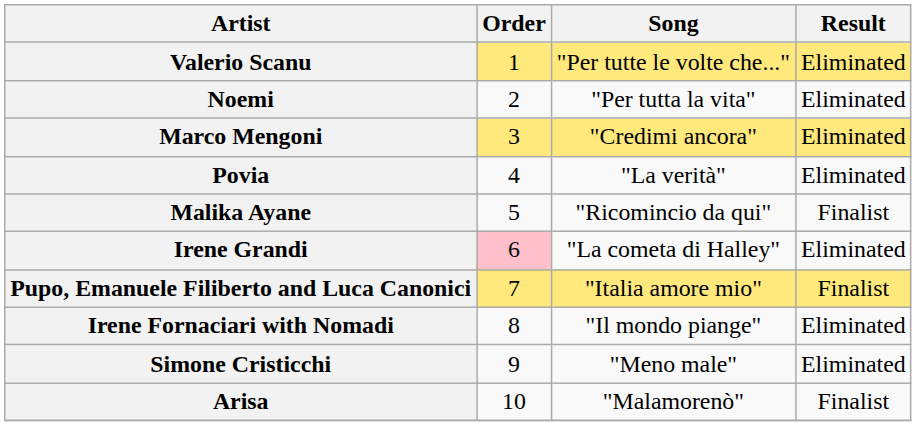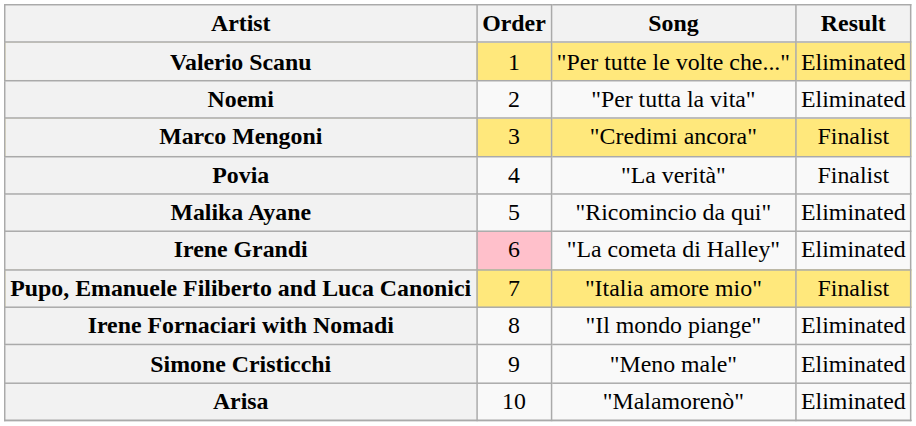 <table class="sortable wikitable plainrowheaders" style="text-align:center;">
 <tr>
 <th>Artist</th>
 <th>Order</th>
 <th>Song</th>
 <th>Result</th>
 </tr>
 <tr style="background:#ffe87c;">
 <th scope="row">Valerio Scanu</th>
 <td>1</td>
 <td>"Per tutte le volte che..."</td>
 <td>Eliminated</td>
 </tr>
 <tr>
 <th scope="row">Noemi</th>
 <td>2</td>
 <td>"Per tutta la vita"</td>
 <td>Eliminated</td>
 </tr>
 <tr style="background:#ffe87c;">
 <th scope="row">Marco Mengoni</th>
 <td>3</td>
 <td>"Credimi ancora"</td>
-<td>Eliminated</td>
+<td>Finalist</td>
 </tr>
 <tr>
 <th scope="row">Povia</th>
 <td>4</td>
 <td>"La verità"</td>
-<td>Eliminated</td>
+<td>Finalist</td>
 </tr>
 <tr>
 <th scope="row">Malika Ayane</th>
 <td>5</td>
 <td>"Ricomincio da qui"</td>
-<td>Finalist</td>
+<td>Eliminated</td>
 </tr>
 <tr>
 <th scope="row">Irene Grandi</th>
 <td style="background: pink;">6</td>
 <td>"La cometa di Halley"</td>
 <td>Eliminated</td>
 </tr>
 <tr style="background:#ffe87c;">
 <th scope="row">Pupo, Emanuele Filiberto and Luca Canonici</th>
 <td>7</td>
 <td>"Italia amore mio"</td>
 <td>Finalist</td>
 </tr>
 <tr>
 <th scope="row">Irene Fornaciari with Nomadi</th>
 <td>8</td>
 <td>"Il mondo piange"</td>
 <td>Eliminated</td>
 </tr>
 <tr>
 <th scope="row">Simone Cristicchi</th>
 <td>9</td>
 <td>"Meno male"</td>
 <td>Eliminated</td>
 </tr>
 <tr>
 <th scope="row">Arisa</th>
 <td>10</td>
 <td>"Malamorenò"</td>
-<td>Finalist</td>
+<td>Eliminated</td>
 </tr>
 <tr>
 </tr>
 </table>
